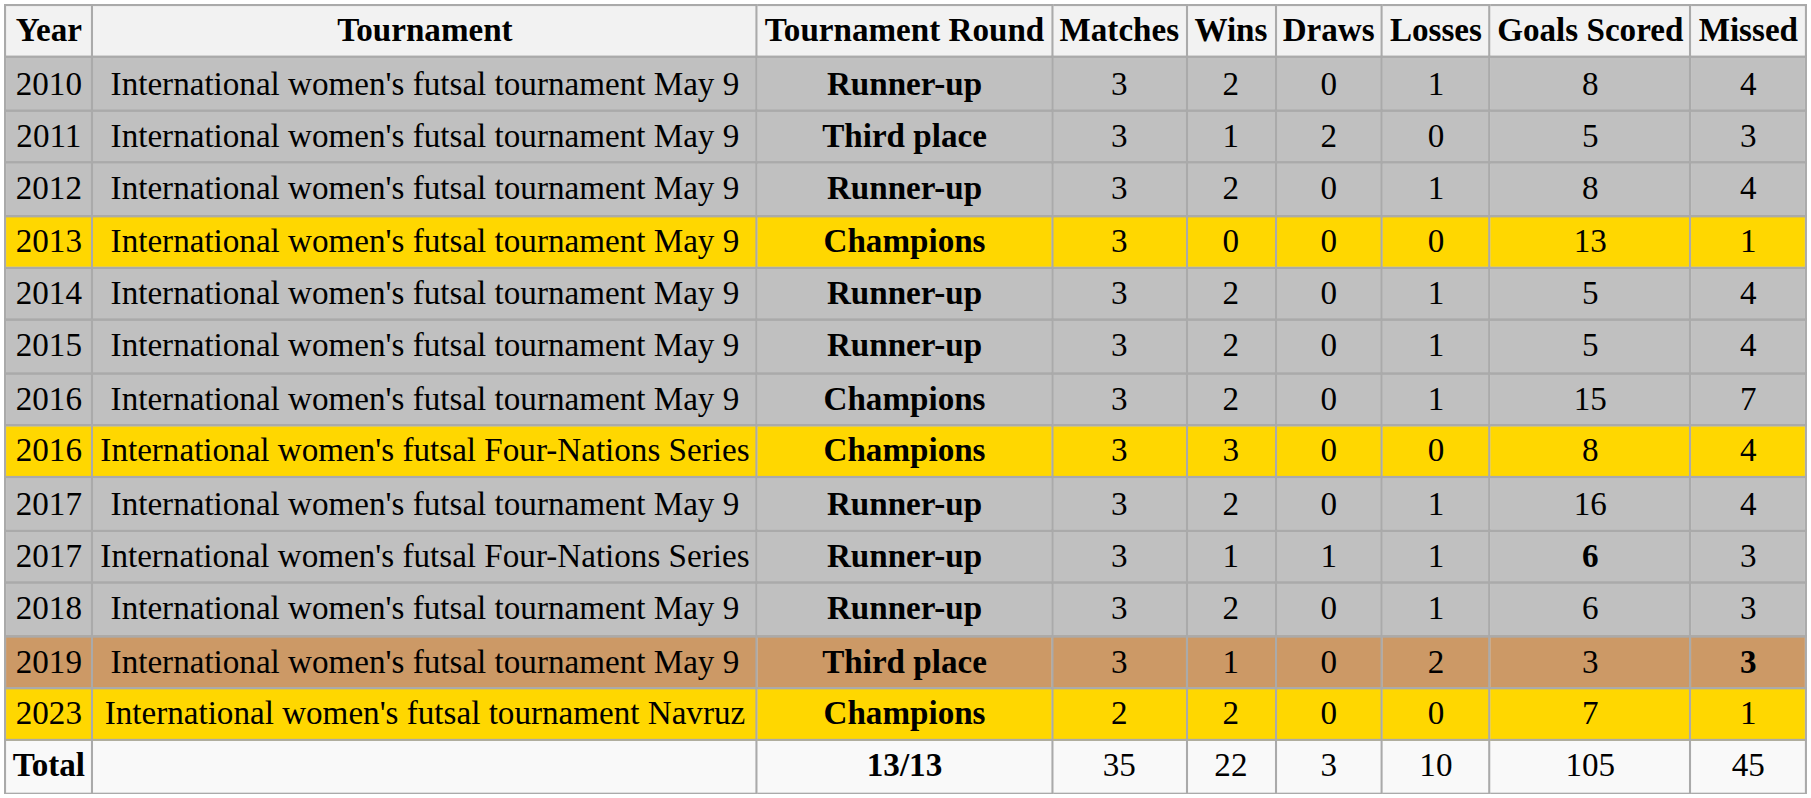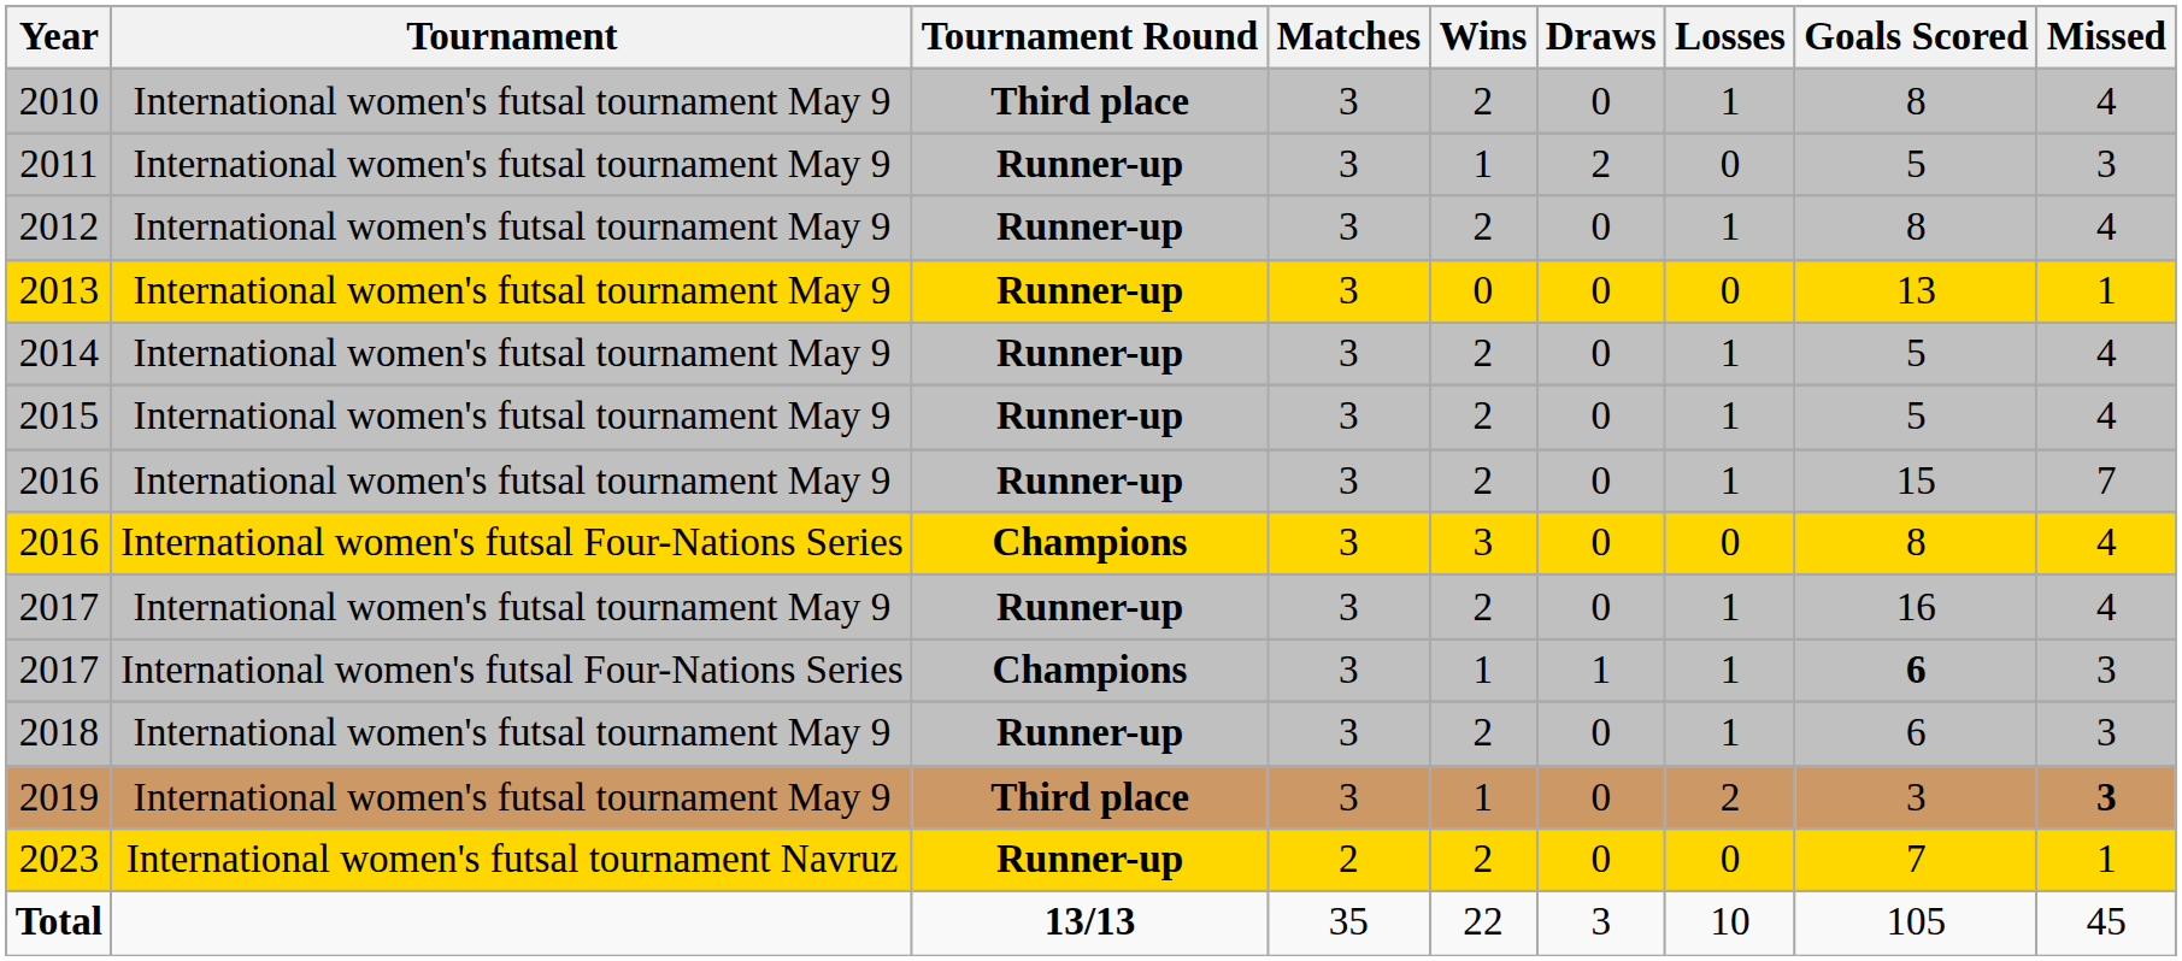 <table class="wikitable" style="text-align: center;">
 <tr>
 <th>Year</th>
 <th>Tournament</th>
 <th>Tournament Round</th>
 <th>Matches</th>
 <th>Wins</th>
 <th>Draws</th>
 <th>Losses</th>
 <th>Goals Scored</th>
 <th>Missed</th>
 </tr>
 <tr>
 </tr>
 <tr bgcolor="#c0c0c0">
 <td> 2010</td>
 <td>International women's futsal tournament May 9</td>
-<td><strong>Runner-up</strong></td>
+<td><strong>Third place</strong></td>
 <td>3</td>
 <td>2</td>
 <td>0</td>
 <td>1</td>
 <td>8</td>
 <td>4</td>
 </tr>
 <tr>
 </tr>
 <tr bgcolor="#c0c0c0">
 <td> 2011</td>
 <td>International women's futsal tournament May 9</td>
-<td><strong>Third place</strong></td>
+<td><strong>Runner-up</strong></td>
 <td>3</td>
 <td>1</td>
 <td>2</td>
 <td>0</td>
 <td>5</td>
 <td>3</td>
 </tr>
 <tr>
 </tr>
 <tr bgcolor="#c0c0c0">
 <td> 2012</td>
 <td>International women's futsal tournament May 9</td>
 <td><strong>Runner-up</strong></td>
 <td>3</td>
 <td>2</td>
 <td>0</td>
 <td>1</td>
 <td>8</td>
 <td>4</td>
 </tr>
 <tr>
 </tr>
 <tr bgcolor="#ffd700">
 <td> 2013</td>
 <td>International women's futsal tournament May 9</td>
-<td><strong>Champions</strong></td>
+<td><strong>Runner-up</strong></td>
 <td>3</td>
 <td>0</td>
 <td>0</td>
 <td>0</td>
 <td>13</td>
 <td>1</td>
 </tr>
 <tr>
 </tr>
 <tr bgcolor="#c0c0c0">
 <td> 2014</td>
 <td>International women's futsal tournament May 9</td>
 <td><strong>Runner-up</strong></td>
 <td>3</td>
 <td>2</td>
 <td>0</td>
 <td>1</td>
 <td>5</td>
 <td>4</td>
 </tr>
 <tr>
 </tr>
 <tr bgcolor="#c0c0c0">
 <td> 2015</td>
 <td>International women's futsal tournament May 9</td>
 <td><strong>Runner-up</strong></td>
 <td>3</td>
 <td>2</td>
 <td>0</td>
 <td>1</td>
 <td>5</td>
 <td>4</td>
 </tr>
 <tr>
 </tr>
 <tr bgcolor="#c0c0c0">
 <td> 2016</td>
 <td>International women's futsal tournament May 9</td>
-<td><strong>Champions</strong></td>
+<td><strong>Runner-up</strong></td>
 <td>3</td>
 <td>2</td>
 <td>0</td>
 <td>1</td>
 <td>15</td>
 <td>7</td>
 </tr>
 <tr>
 </tr>
 <tr bgcolor="#ffd700">
 <td> 2016</td>
 <td>International women's futsal Four-Nations Series</td>
 <td><strong>Champions</strong></td>
 <td>3</td>
 <td>3</td>
 <td>0</td>
 <td>0</td>
 <td>8</td>
 <td>4</td>
 </tr>
 <tr>
 </tr>
 <tr bgcolor="#c0c0c0">
 <td> 2017</td>
 <td>International women's futsal tournament May 9</td>
 <td><strong>Runner-up</strong></td>
 <td>3</td>
 <td>2</td>
 <td>0</td>
 <td>1</td>
 <td>16</td>
 <td>4</td>
 </tr>
 <tr>
 </tr>
 <tr bgcolor="#c0c0c0">
 <td> 2017</td>
 <td>International women's futsal Four-Nations Series</td>
-<td><strong>Runner-up</strong></td>
+<td><strong>Champions</strong></td>
 <td>3</td>
 <td>1</td>
 <td>1</td>
 <td>1</td>
 <td><strong>6</strong></td>
 <td>3</td>
 </tr>
 <tr>
 </tr>
 <tr bgcolor="#c0c0c0">
 <td> 2018</td>
 <td>International women's futsal tournament May 9</td>
 <td><strong>Runner-up</strong></td>
 <td>3</td>
 <td>2</td>
 <td>0</td>
 <td>1</td>
 <td>6</td>
 <td>3</td>
 </tr>
 <tr>
 </tr>
 <tr bgcolor="#cc9966">
 <td> 2019</td>
 <td>International women's futsal tournament May 9</td>
 <td><strong>Third place</strong></td>
 <td>3</td>
 <td>1</td>
 <td>0</td>
 <td>2</td>
 <td>3</td>
 <td><strong>3</strong></td>
 </tr>
 <tr>
 </tr>
 <tr bgcolor="#ffd700">
 <td> 2023</td>
 <td>International women's futsal tournament Navruz</td>
-<td><strong>Champions</strong></td>
+<td><strong>Runner-up</strong></td>
 <td>2</td>
 <td>2</td>
 <td>0</td>
 <td>0</td>
 <td>7</td>
 <td>1</td>
 </tr>
 <tr>
 <td><strong>Total</strong></td>
 <td></td>
 <td><strong>13/13</strong></td>
 <td>35</td>
 <td>22</td>
 <td>3</td>
 <td>10</td>
 <td>105</td>
 <td>45</td>
 </tr>
 </table>
